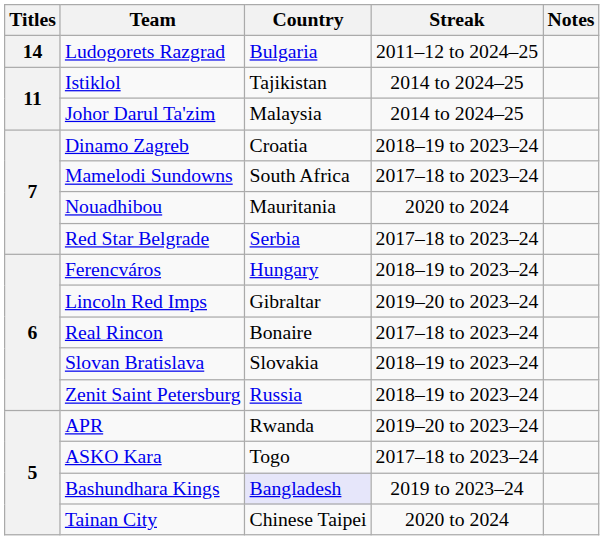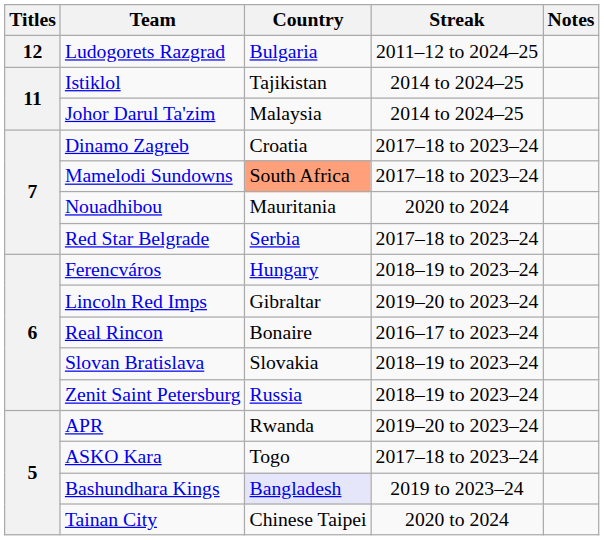 <table class="wikitable" style="text-align:center">
 <tr>
 <th>Titles</th>
 <th>Team</th>
 <th>Country</th>
 <th>Streak</th>
 <th>Notes</th>
 </tr>
 <tr>
-<th scope=row rowspan=1>14</th>
+<th scope=row rowspan=1>12</th>
 <td align=left><a href='#'>Ludogorets Razgrad</a></td>
 <td align=left> <a href='#'>Bulgaria</a></td>
 <td>2011–12 to 2024–25</td>
 <td></td>
 </tr>
 <tr>
 <th scope=row rowspan=2>11</th>
 <td align=left><a href='#'>Istiklol</a></td>
 <td align=left> Tajikistan</td>
 <td>2014 to 2024–25</td>
 <td></td>
 </tr>
 <tr>
 <td align=left><a href='#'>Johor Darul Ta'zim</a></td>
 <td align=left> Malaysia</td>
 <td>2014 to 2024–25</td>
 <td></td>
 </tr>
 <tr>
 <th scope=row rowspan=4>7</th>
 <td align=left><a href='#'>Dinamo Zagreb</a></td>
 <td align=left> Croatia</td>
-<td>2018–19 to 2023–24</td>
+<td>2017–18 to 2023–24</td>
 <td></td>
 </tr>
 <tr>
 <td align=left><a href='#'>Mamelodi Sundowns</a></td>
-<td align=left> South Africa</td>
+<td align=left style="background: lightsalmon;"> South Africa</td>
 <td>2017–18 to 2023–24</td>
 <td></td>
 </tr>
 <tr>
 <td align=left><a href='#'>Nouadhibou</a></td>
 <td align=left> Mauritania</td>
 <td>2020 to 2024</td>
 <td></td>
 </tr>
 <tr>
 <td align=left><a href='#'>Red Star Belgrade</a></td>
 <td align=left> <a href='#'>Serbia</a></td>
 <td>2017–18 to 2023–24</td>
 <td></td>
 </tr>
 <tr>
 <th scope=row rowspan=5>6</th>
 <td align=left><a href='#'>Ferencváros</a></td>
 <td align=left> <a href='#'>Hungary</a></td>
 <td>2018–19 to 2023–24</td>
 <td></td>
 </tr>
 <tr>
 <td align=left><a href='#'>Lincoln Red Imps</a></td>
 <td align=left> Gibraltar</td>
 <td>2019–20 to 2023–24</td>
 <td></td>
 </tr>
 <tr>
 <td align=left><a href='#'>Real Rincon</a></td>
 <td align=left> Bonaire</td>
-<td>2017–18 to 2023–24</td>
+<td>2016–17 to 2023–24</td>
 <td></td>
 </tr>
 <tr>
 <td align=left><a href='#'>Slovan Bratislava</a></td>
 <td align=left> Slovakia</td>
 <td>2018–19 to 2023–24</td>
 <td></td>
 </tr>
 <tr>
 <td align=left><a href='#'>Zenit Saint Petersburg</a></td>
 <td align=left> <a href='#'>Russia</a></td>
 <td>2018–19 to 2023–24</td>
 <td></td>
 </tr>
 <tr>
 <th scope=row rowspan=4>5</th>
 <td align=left><a href='#'>APR</a></td>
 <td align=left> Rwanda</td>
 <td>2019–20 to 2023–24</td>
 <td></td>
 </tr>
 <tr>
 <td align=left><a href='#'>ASKO Kara</a></td>
 <td align=left> Togo</td>
 <td>2017–18 to 2023–24</td>
 <td></td>
 </tr>
 <tr>
 <td align=left><a href='#'>Bashundhara Kings</a></td>
 <td align=left style="background: lavender;"> <a href='#'>Bangladesh</a></td>
 <td>2019 to 2023–24</td>
 <td></td>
 </tr>
 <tr>
 <td align=left><a href='#'>Tainan City</a></td>
 <td align=left> Chinese Taipei</td>
 <td>2020 to 2024</td>
 <td></td>
 </tr>
 </table>
